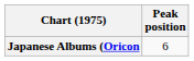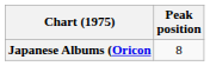 <table class="wikitable sortable plainrowheaders" style="text-align:center;">
 <tr>
 <th>Chart (1975)</th>
 <th>Peak<br>position</th>
 </tr>
 <tr>
 <th scope="row">Japanese Albums (<a href='#'>Oricon</a></th>
-<td>6</td>
+<td>8</td>
 </tr>
 </table>
